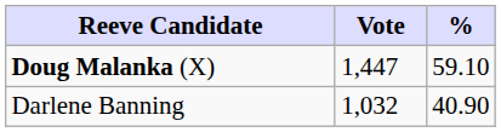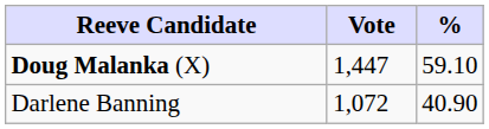 <table class="wikitable">
 <tr>
 <th style="background:#ddf; width:200px;">Reeve Candidate</th>
 <th style="background:#ddf; width:50px;">Vote</th>
 <th style="background:#ddf; width:30px;">%</th>
 </tr>
 <tr>
 <td><strong>Doug Malanka</strong> (X)</td>
 <td>1,447</td>
 <td>59.10</td>
 </tr>
 <tr>
 <td>Darlene Banning</td>
-<td>1,032</td>
+<td>1,072</td>
 <td>40.90</td>
 </tr>
 </table>
